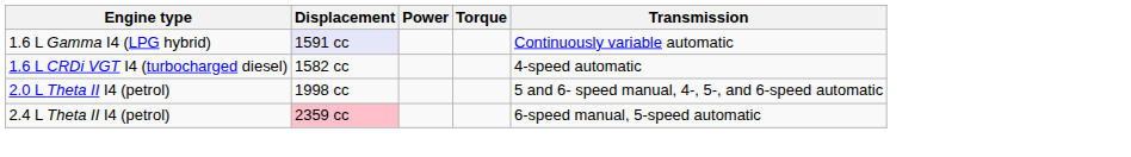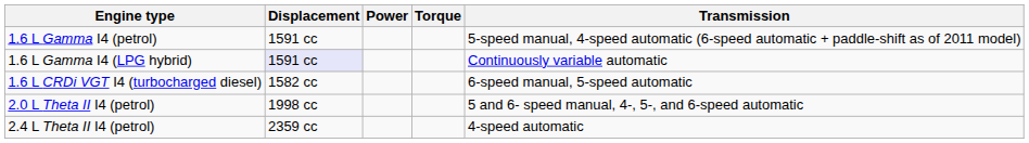 <table class="wikitable">
 <tr>
 <th>Engine type</th>
 <th>Displacement</th>
 <th>Power</th>
 <th>Torque</th>
 <th>Transmission</th>
+</tr>
+<tr>
+<td><a href='#'>1.6 L <em>Gamma</em></a> I4 (petrol)</td>
+<td>1591 cc</td>
+<td></td>
+<td></td>
+<td>5-speed manual, 4-speed automatic (6-speed automatic + paddle-shift as of 2011 model)</td>
 </tr>
 <tr>
 <td>1.6 L <em>Gamma</em> I4 (<a href='#'>LPG</a> hybrid)</td>
 <td style="background: lavender;">1591 cc</td>
 <td></td>
 <td></td>
 <td><a href='#'>Continuously variable</a> automatic</td>
 </tr>
 <tr>
 <td><a href='#'>1.6 L <em>CRDi VGT</em></a> I4 (<a href='#'>turbocharged</a> diesel)</td>
 <td>1582 cc</td>
 <td></td>
 <td></td>
-<td>4-speed automatic</td>
+<td>6-speed manual, 5-speed automatic</td>
 </tr>
 <tr>
 <td><a href='#'>2.0 L <em>Theta II</em></a> I4 (petrol)</td>
 <td>1998 cc</td>
 <td></td>
 <td></td>
 <td>5 and 6- speed manual, 4-, 5-, and 6-speed automatic</td>
 </tr>
 <tr>
 <td>2.4 L <em>Theta II</em> I4 (petrol)</td>
-<td style="background: pink;">2359 cc</td>
+<td>2359 cc</td>
 <td></td>
 <td></td>
-<td>6-speed manual, 5-speed automatic</td>
+<td>4-speed automatic</td>
 </tr>
 </table>
